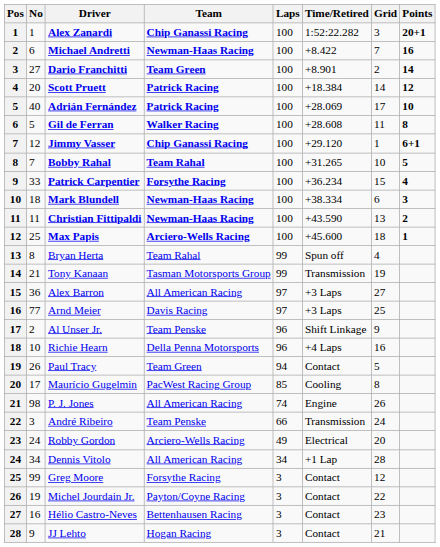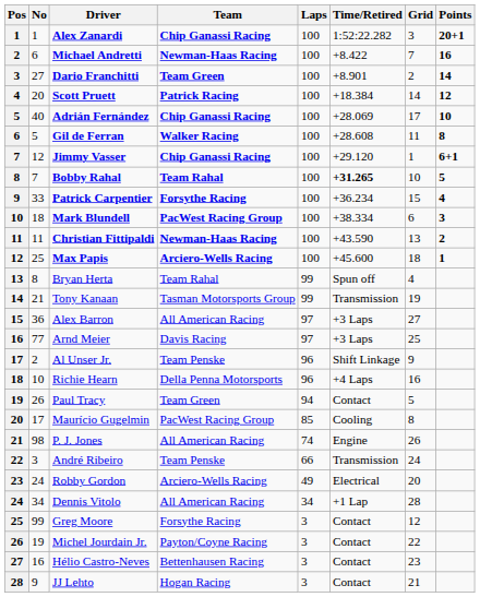 <table class="wikitable" style="font-size:95%;">
 <tr>
 <th>Pos</th>
 <th>No</th>
 <th>Driver</th>
 <th>Team</th>
 <th>Laps</th>
 <th>Time/Retired</th>
 <th>Grid</th>
 <th>Points</th>
 </tr>
 <tr>
 <th>1</th>
 <td>1</td>
 <td> <strong><a href='#'>Alex Zanardi</a></strong></td>
 <td><strong><a href='#'>Chip Ganassi Racing</a></strong></td>
 <td>100</td>
 <td>1:52:22.282</td>
 <td>3</td>
 <td><strong>20+1</strong></td>
 </tr>
 <tr>
 <th>2</th>
 <td>6</td>
 <td> <strong><a href='#'>Michael Andretti</a></strong></td>
 <td><strong><a href='#'>Newman-Haas Racing</a></strong></td>
 <td>100</td>
 <td>+8.422</td>
 <td>7</td>
 <td><strong>16</strong></td>
 </tr>
 <tr>
 <th>3</th>
 <td>27</td>
 <td> <strong><a href='#'>Dario Franchitti</a></strong></td>
 <td><strong><a href='#'>Team Green</a></strong></td>
 <td>100</td>
 <td>+8.901</td>
 <td>2</td>
 <td><strong>14</strong></td>
 </tr>
 <tr>
 <th>4</th>
 <td>20</td>
 <td> <strong><a href='#'>Scott Pruett</a></strong></td>
 <td><strong><a href='#'>Patrick Racing</a></strong></td>
 <td>100</td>
 <td>+18.384</td>
 <td>14</td>
 <td><strong>12</strong></td>
 </tr>
 <tr>
 <th>5</th>
 <td>40</td>
 <td> <strong><a href='#'>Adrián Fernández</a></strong></td>
-<td><strong><a href='#'>Patrick Racing</a></strong></td>
+<td><strong><a href='#'>Chip Ganassi Racing</a></strong></td>
 <td>100</td>
 <td>+28.069</td>
 <td>17</td>
 <td><strong>10</strong></td>
 </tr>
 <tr>
 <th>6</th>
 <td>5</td>
 <td> <strong><a href='#'>Gil de Ferran</a></strong></td>
 <td><strong><a href='#'>Walker Racing</a></strong></td>
 <td>100</td>
 <td>+28.608</td>
 <td>11</td>
 <td><strong>8</strong></td>
 </tr>
 <tr>
 <th>7</th>
 <td>12</td>
 <td> <strong><a href='#'>Jimmy Vasser</a></strong></td>
 <td><strong><a href='#'>Chip Ganassi Racing</a></strong></td>
 <td>100</td>
 <td>+29.120</td>
 <td>1</td>
 <td><strong>6+1</strong></td>
 </tr>
 <tr>
 <th>8</th>
 <td>7</td>
 <td> <strong><a href='#'>Bobby Rahal</a></strong></td>
 <td><strong><a href='#'>Team Rahal</a></strong></td>
 <td>100</td>
-<td>+31.265</td>
+<td><strong>+31.265</strong></td>
 <td>10</td>
 <td><strong>5</strong></td>
 </tr>
 <tr>
 <th>9</th>
 <td>33</td>
 <td> <strong><a href='#'>Patrick Carpentier</a></strong></td>
 <td><strong><a href='#'>Forsythe Racing</a></strong></td>
 <td>100</td>
 <td>+36.234</td>
 <td>15</td>
 <td><strong>4</strong></td>
 </tr>
 <tr>
 <th>10</th>
 <td>18</td>
 <td> <strong><a href='#'>Mark Blundell</a></strong></td>
-<td><strong><a href='#'>Newman-Haas Racing</a></strong></td>
+<td><strong><a href='#'>PacWest Racing Group</a></strong></td>
 <td>100</td>
 <td>+38.334</td>
 <td>6</td>
 <td><strong>3</strong></td>
 </tr>
 <tr>
 <th>11</th>
 <td>11</td>
 <td> <strong><a href='#'>Christian Fittipaldi</a></strong></td>
 <td><strong><a href='#'>Newman-Haas Racing</a></strong></td>
 <td>100</td>
 <td>+43.590</td>
 <td>13</td>
 <td><strong>2</strong></td>
 </tr>
 <tr>
 <th>12</th>
 <td>25</td>
 <td> <strong><a href='#'>Max Papis</a></strong></td>
 <td><strong><a href='#'>Arciero-Wells Racing</a></strong></td>
 <td>100</td>
 <td>+45.600</td>
 <td>18</td>
 <td><strong>1</strong></td>
 </tr>
 <tr>
 <th>13</th>
 <td>8</td>
 <td> <a href='#'>Bryan Herta</a></td>
 <td><a href='#'>Team Rahal</a></td>
 <td>99</td>
 <td>Spun off</td>
 <td>4</td>
 <td></td>
 </tr>
 <tr>
 <th>14</th>
 <td>21</td>
 <td> <a href='#'>Tony Kanaan</a></td>
 <td><a href='#'>Tasman Motorsports Group</a></td>
 <td>99</td>
 <td>Transmission</td>
 <td>19</td>
 <td></td>
 </tr>
 <tr>
 <th>15</th>
 <td>36</td>
 <td> <a href='#'>Alex Barron</a></td>
 <td><a href='#'>All American Racing</a></td>
 <td>97</td>
 <td>+3 Laps</td>
 <td>27</td>
 <td></td>
 </tr>
 <tr>
 <th>16</th>
 <td>77</td>
 <td> <a href='#'>Arnd Meier</a></td>
 <td><a href='#'>Davis Racing</a></td>
 <td>97</td>
 <td>+3 Laps</td>
 <td>25</td>
 <td></td>
 </tr>
 <tr>
 <th>17</th>
 <td>2</td>
 <td> <a href='#'>Al Unser Jr.</a></td>
 <td><a href='#'>Team Penske</a></td>
 <td>96</td>
 <td>Shift Linkage</td>
 <td>9</td>
 <td></td>
 </tr>
 <tr>
 <th>18</th>
 <td>10</td>
 <td> <a href='#'>Richie Hearn</a></td>
 <td><a href='#'>Della Penna Motorsports</a></td>
 <td>96</td>
 <td>+4 Laps</td>
 <td>16</td>
 <td></td>
 </tr>
 <tr>
 <th>19</th>
 <td>26</td>
 <td> <a href='#'>Paul Tracy</a></td>
 <td><a href='#'>Team Green</a></td>
 <td>94</td>
 <td>Contact</td>
 <td>5</td>
 <td></td>
 </tr>
 <tr>
 <th>20</th>
 <td>17</td>
 <td> <a href='#'>Maurício Gugelmin</a></td>
 <td><a href='#'>PacWest Racing Group</a></td>
 <td>85</td>
 <td>Cooling</td>
 <td>8</td>
 <td></td>
 </tr>
 <tr>
 <th>21</th>
 <td>98</td>
 <td> <a href='#'>P. J. Jones</a></td>
 <td><a href='#'>All American Racing</a></td>
 <td>74</td>
 <td>Engine</td>
 <td>26</td>
 <td></td>
 </tr>
 <tr>
 <th>22</th>
 <td>3</td>
 <td> <a href='#'>André Ribeiro</a></td>
 <td><a href='#'>Team Penske</a></td>
 <td>66</td>
 <td>Transmission</td>
 <td>24</td>
 <td></td>
 </tr>
 <tr>
 <th>23</th>
 <td>24</td>
 <td> <a href='#'>Robby Gordon</a></td>
 <td><a href='#'>Arciero-Wells Racing</a></td>
 <td>49</td>
 <td>Electrical</td>
 <td>20</td>
 <td></td>
 </tr>
 <tr>
 <th>24</th>
 <td>34</td>
 <td> <a href='#'>Dennis Vitolo</a></td>
 <td><a href='#'>All American Racing</a></td>
 <td>34</td>
 <td>+1 Lap</td>
 <td>28</td>
 <td></td>
 </tr>
 <tr>
 <th>25</th>
 <td>99</td>
 <td> <a href='#'>Greg Moore</a></td>
 <td><a href='#'>Forsythe Racing</a></td>
 <td>3</td>
 <td>Contact</td>
 <td>12</td>
 <td></td>
 </tr>
 <tr>
 <th>26</th>
 <td>19</td>
 <td> <a href='#'>Michel Jourdain Jr.</a></td>
 <td><a href='#'>Payton/Coyne Racing</a></td>
 <td>3</td>
 <td>Contact</td>
 <td>22</td>
 <td></td>
 </tr>
 <tr>
 <th>27</th>
 <td>16</td>
 <td> <a href='#'>Hélio Castro-Neves</a></td>
 <td><a href='#'>Bettenhausen Racing</a></td>
 <td>3</td>
 <td>Contact</td>
 <td>23</td>
 <td></td>
 </tr>
 <tr>
 <th>28</th>
 <td>9</td>
 <td> <a href='#'>JJ Lehto</a></td>
 <td><a href='#'>Hogan Racing</a></td>
 <td>3</td>
 <td>Contact</td>
 <td>21</td>
 <td></td>
 </tr>
 </table>
